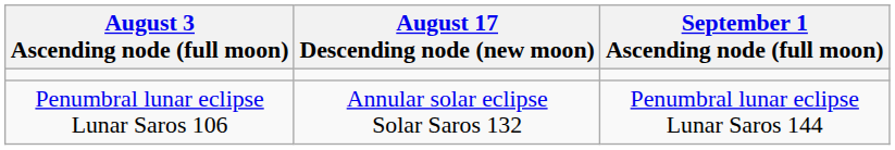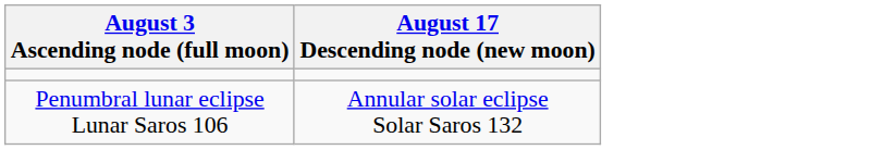 <table class="wikitable">
 <tr>
 <th><a href='#'>August 3</a><br>Ascending node (full moon)<br></th>
 <th><a href='#'>August 17</a><br>Descending node (new moon)<br></th>
-<th><a href='#'>September 1</a><br>Ascending node (full moon)<br></th>
 </tr>
 <tr>
-<td></td>
 <td></td>
 <td></td>
 </tr>
 <tr align=center>
 <td><a href='#'>Penumbral lunar eclipse</a><br>Lunar Saros 106</td>
 <td><a href='#'>Annular solar eclipse</a><br>Solar Saros 132</td>
-<td><a href='#'>Penumbral lunar eclipse</a><br>Lunar Saros 144</td>
 </tr>
 </table>
